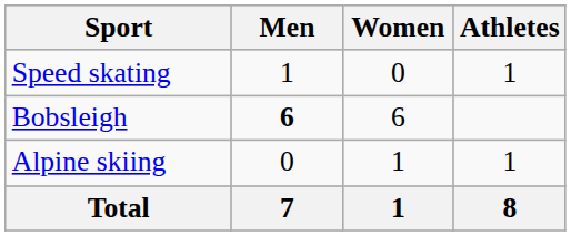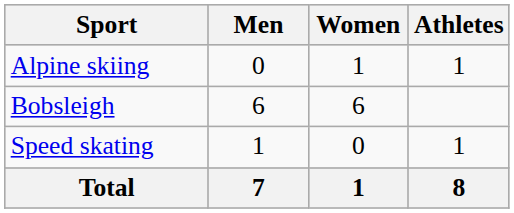 <table class="wikitable sortable" style="text-align:center;">
 <tr>
 <th width=120>Sport</th>
 <th width=55>Men</th>
 <th width=55>Women</th>
 <th width="55">Athletes</th>
 </tr>
 <tr>
-<td align=left><a href='#'>Speed skating</a></td>
+<td align=left><a href='#'>Alpine skiing</a></td>
+<td>0</td>
 <td>1</td>
-<td>0</td>
 <td>1</td>
 </tr>
 <tr>
 <td align=left><a href='#'>Bobsleigh</a></td>
-<td><strong>6</strong></td>
+<td>6</td>
 <td 0>6</td>
 </tr>
 <tr>
-<td align=left><a href='#'>Alpine skiing</a></td>
+<td align=left><a href='#'>Speed skating</a></td>
+<td>1</td>
 <td>0</td>
-<td>1</td>
 <td>1</td>
 </tr>
 <tr>
 <th>Total</th>
 <th>7</th>
 <th>1</th>
 <th>8</th>
 </tr>
 </table>
